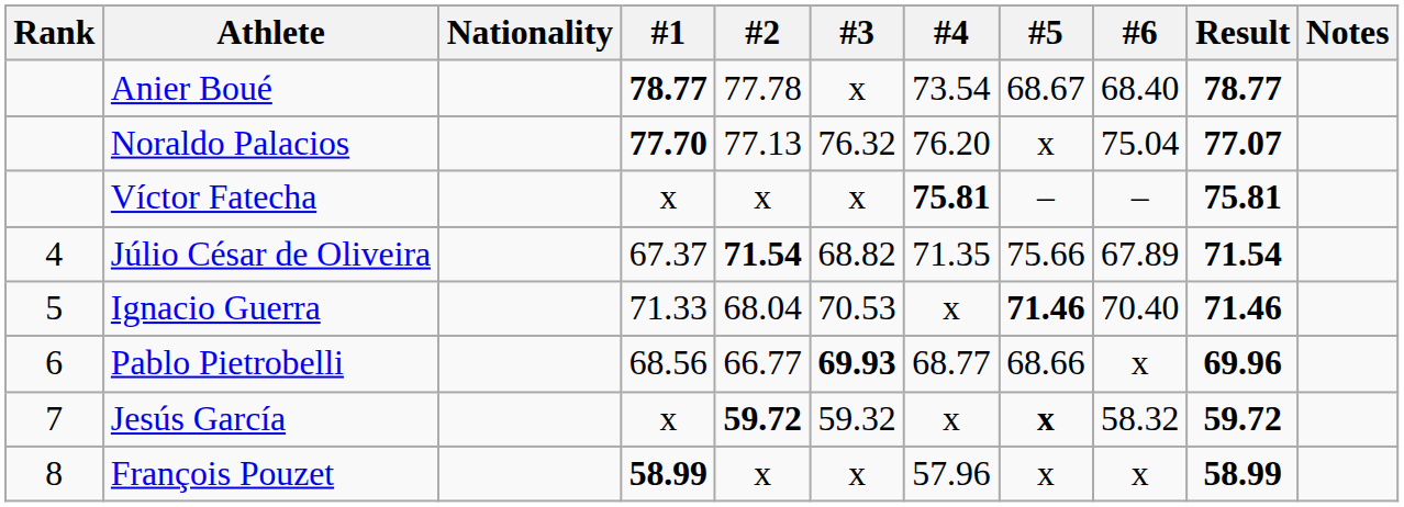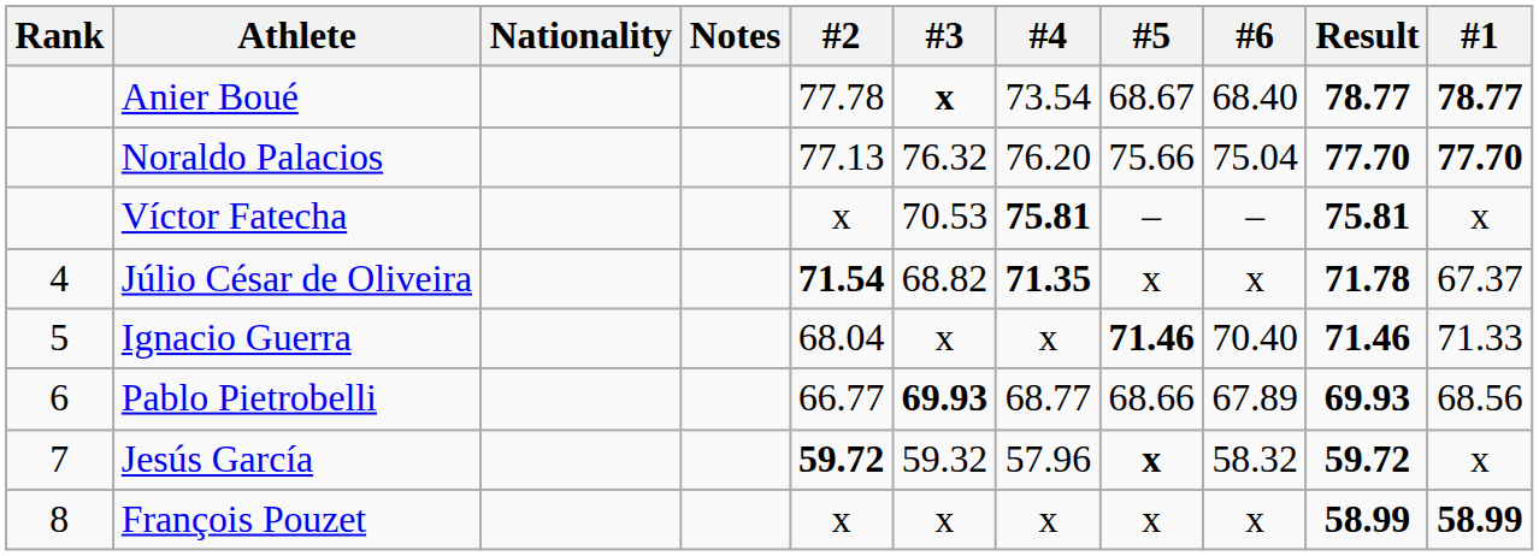 <table class="wikitable sortable" style="text-align:center">
 <tr>
 <th>Rank</th>
 <th>Athlete</th>
 <th>Nationality</th>
-<th>#1</th>
+<th>Notes</th>
 <th>#2</th>
 <th>#3</th>
 <th>#4</th>
 <th>#5</th>
 <th>#6</th>
 <th>Result</th>
-<th>Notes</th>
+<th>#1</th>
 </tr>
 <tr>
 <td></td>
 <td align="left"><a href='#'>Anier Boué</a></td>
 <td align=left></td>
-<td><strong>78.77</strong></td>
+<td></td>
 <td>77.78</td>
-<td>x</td>
+<td><strong>x</strong></td>
 <td>73.54</td>
 <td>68.67</td>
 <td>68.40</td>
 <td><strong>78.77</strong></td>
-<td></td>
+<td><strong>78.77</strong></td>
 </tr>
 <tr>
 <td></td>
 <td align="left"><a href='#'>Noraldo Palacios</a></td>
 <td align=left></td>
-<td><strong>77.70</strong></td>
+<td></td>
 <td>77.13</td>
 <td>76.32</td>
 <td>76.20</td>
-<td>x</td>
+<td>75.66</td>
 <td>75.04</td>
-<td><strong>77.07</strong></td>
-<td></td>
+<td><strong>77.70</strong></td>
+<td><strong>77.70</strong></td>
 </tr>
 <tr>
 <td></td>
 <td align="left"><a href='#'>Víctor Fatecha</a></td>
 <td align=left></td>
+<td></td>
 <td>x</td>
-<td>x</td>
-<td>x</td>
+<td>70.53</td>
 <td><strong>75.81</strong></td>
 <td>–</td>
 <td>–</td>
 <td><strong>75.81</strong></td>
-<td></td>
+<td>x</td>
 </tr>
 <tr>
 <td>4</td>
 <td align="left"><a href='#'>Júlio César de Oliveira</a></td>
 <td align=left></td>
-<td>67.37</td>
+<td></td>
 <td><strong>71.54</strong></td>
 <td>68.82</td>
-<td>71.35</td>
-<td>75.66</td>
-<td>67.89</td>
-<td><strong>71.54</strong></td>
-<td></td>
+<td><strong>71.35</strong></td>
+<td>x</td>
+<td>x</td>
+<td><strong>71.78</strong></td>
+<td>67.37</td>
 </tr>
 <tr>
 <td>5</td>
 <td align="left"><a href='#'>Ignacio Guerra</a></td>
 <td align=left></td>
-<td>71.33</td>
+<td></td>
 <td>68.04</td>
-<td>70.53</td>
+<td>x</td>
 <td>x</td>
 <td><strong>71.46</strong></td>
 <td>70.40</td>
 <td><strong>71.46</strong></td>
-<td></td>
+<td>71.33</td>
 </tr>
 <tr>
 <td>6</td>
 <td align="left"><a href='#'>Pablo Pietrobelli</a></td>
 <td align=left></td>
-<td>68.56</td>
+<td></td>
 <td>66.77</td>
 <td><strong>69.93</strong></td>
 <td>68.77</td>
 <td>68.66</td>
-<td>x</td>
-<td><strong>69.96</strong></td>
-<td></td>
+<td>67.89</td>
+<td><strong>69.93</strong></td>
+<td>68.56</td>
 </tr>
 <tr>
 <td>7</td>
 <td align="left"><a href='#'>Jesús García</a></td>
 <td align=left></td>
-<td>x</td>
+<td></td>
 <td><strong>59.72</strong></td>
 <td>59.32</td>
-<td>x</td>
+<td>57.96</td>
 <td><strong>x</strong></td>
 <td>58.32</td>
 <td><strong>59.72</strong></td>
-<td></td>
+<td>x</td>
 </tr>
 <tr>
 <td>8</td>
 <td align="left"><a href='#'>François Pouzet</a></td>
 <td align=left></td>
-<td><strong>58.99</strong></td>
+<td></td>
 <td>x</td>
 <td>x</td>
-<td>57.96</td>
+<td>x</td>
 <td>x</td>
 <td>x</td>
 <td><strong>58.99</strong></td>
-<td></td>
+<td><strong>58.99</strong></td>
 </tr>
 </table>
